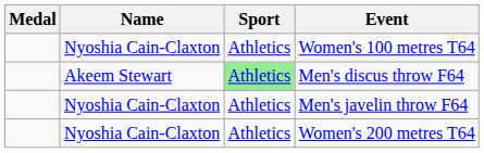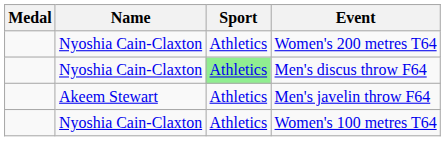 <table class="wikitable sortable" style="font-size: 95%;">
 <tr>
 <th>Medal</th>
 <th>Name</th>
 <th>Sport</th>
 <th>Event</th>
 </tr>
 <tr>
 <td></td>
 <td><a href='#'>Nyoshia Cain-Claxton</a></td>
 <td><a href='#'>Athletics</a></td>
-<td><a href='#'>Women's 100 metres T64</a></td>
+<td><a href='#'>Women's 200 metres T64</a></td>
 </tr>
 <tr>
 <td></td>
-<td><a href='#'>Akeem Stewart</a></td>
+<td><a href='#'>Nyoshia Cain-Claxton</a></td>
 <td style="background: lightgreen;"><a href='#'>Athletics</a></td>
 <td><a href='#'>Men's discus throw F64</a></td>
 </tr>
 <tr>
 <td></td>
-<td><a href='#'>Nyoshia Cain-Claxton</a></td>
+<td><a href='#'>Akeem Stewart</a></td>
 <td><a href='#'>Athletics</a></td>
 <td><a href='#'>Men's javelin throw F64</a></td>
 </tr>
 <tr>
 <td></td>
 <td><a href='#'>Nyoshia Cain-Claxton</a></td>
 <td><a href='#'>Athletics</a></td>
-<td><a href='#'>Women's 200 metres T64</a></td>
+<td><a href='#'>Women's 100 metres T64</a></td>
 </tr>
 </table>
